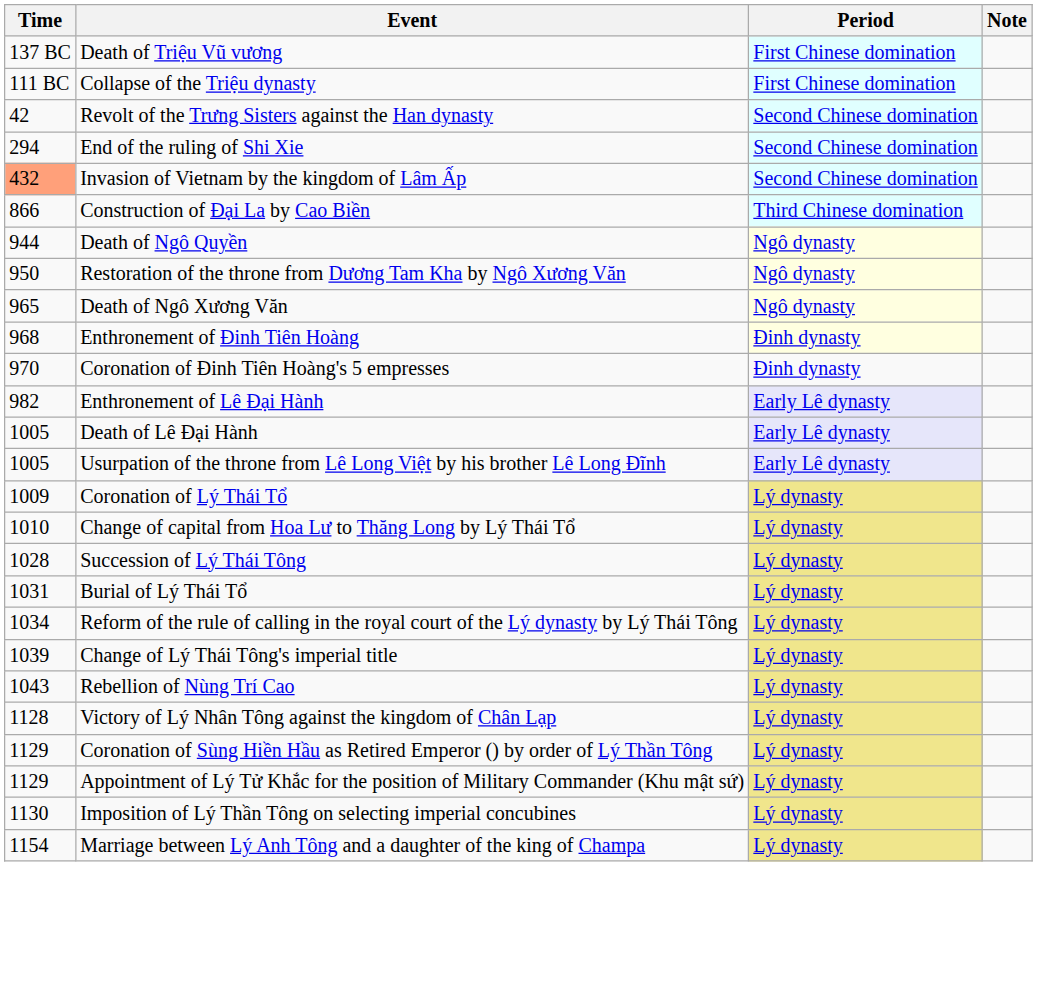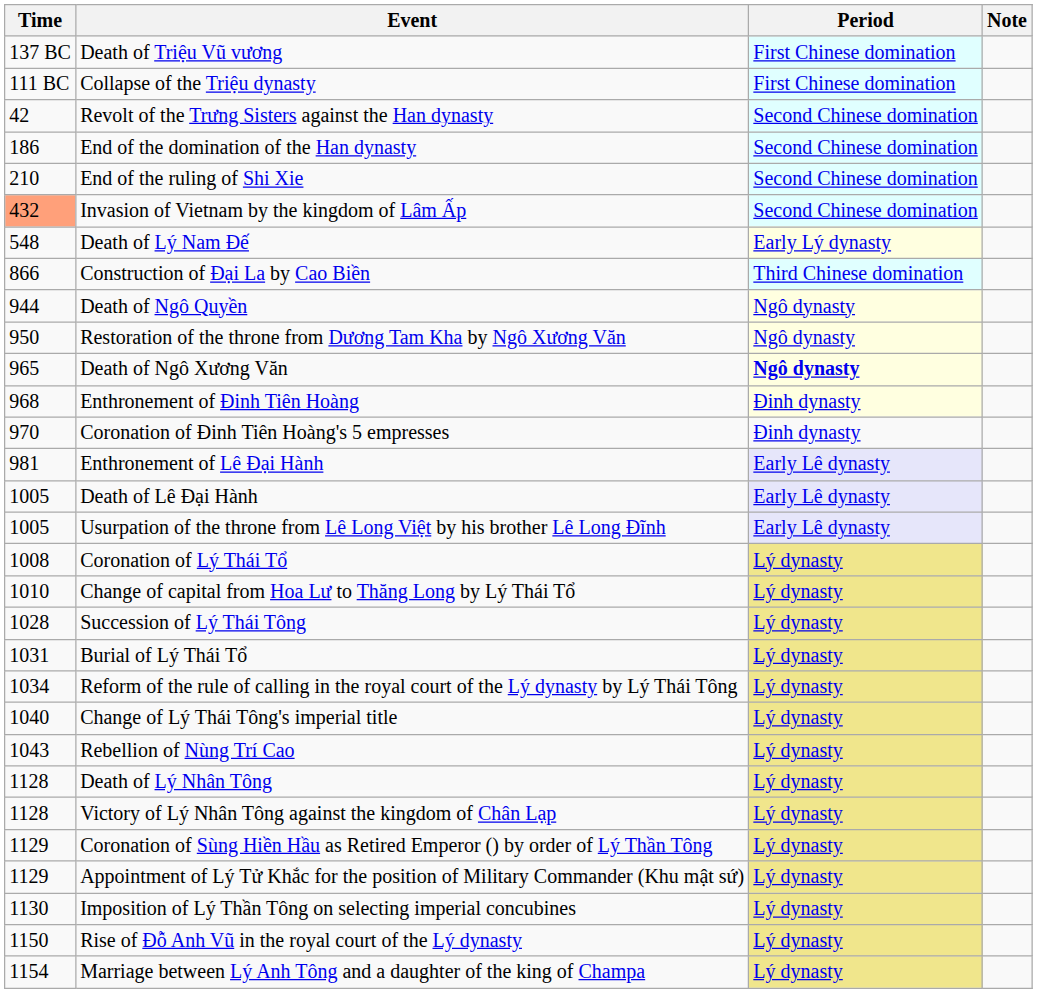 <table class=wikitable>
 <tr>
 <th>Time</th>
 <th>Event</th>
 <th>Period</th>
 <th>Note</th>
 </tr>
 <tr>
 <td>137 BC</td>
 <td>Death of <a href='#'>Triệu Vũ vương</a></td>
 <td style="background:#E0FFFF"><a href='#'>First Chinese domination</a></td>
 <td></td>
 </tr>
 <tr>
 <td>111 BC</td>
 <td>Collapse of the <a href='#'>Triệu dynasty</a></td>
 <td style="background:#E0FFFF"><a href='#'>First Chinese domination</a></td>
 <td></td>
 </tr>
 <tr>
 <td>42</td>
 <td>Revolt of the <a href='#'>Trưng Sisters</a> against the <a href='#'>Han dynasty</a></td>
 <td style="background:#E0FFFF"><a href='#'>Second Chinese domination</a></td>
 <td></td>
 </tr>
 <tr>
-<td>294</td>
+<td>186</td>
+<td>End of the domination of the <a href='#'>Han dynasty</a></td>
+<td style="background:#E0FFFF"><a href='#'>Second Chinese domination</a></td>
+<td></td>
+</tr>
+<tr>
+<td>210</td>
 <td>End of the ruling of <a href='#'>Shi Xie</a></td>
 <td style="background:#E0FFFF"><a href='#'>Second Chinese domination</a></td>
 <td></td>
 </tr>
 <tr>
 <td style="background: lightsalmon;">432</td>
 <td>Invasion of Vietnam by the kingdom of <a href='#'>Lâm Ấp</a></td>
 <td style="background:#E0FFFF"><a href='#'>Second Chinese domination</a></td>
+<td></td>
+</tr>
+<tr>
+<td>548</td>
+<td>Death of <a href='#'>Lý Nam Đế</a></td>
+<td style="background:#FFFFE0"><a href='#'>Early Lý dynasty</a></td>
 <td></td>
 </tr>
 <tr>
 <td>866</td>
 <td>Construction of <a href='#'>Đại La</a> by <a href='#'>Cao Biền</a></td>
 <td style="background:#E0FFFF"><a href='#'>Third Chinese domination</a></td>
 <td></td>
 </tr>
 <tr>
 <td>944</td>
 <td>Death of <a href='#'>Ngô Quyền</a></td>
 <td style="background:#FFFFE0"><a href='#'>Ngô dynasty</a></td>
 <td></td>
 </tr>
 <tr>
 <td>950</td>
 <td>Restoration of the throne from <a href='#'>Dương Tam Kha</a> by <a href='#'>Ngô Xương Văn</a></td>
 <td style="background:#FFFFE0"><a href='#'>Ngô dynasty</a></td>
 <td></td>
 </tr>
 <tr>
 <td>965</td>
 <td>Death of Ngô Xương Văn</td>
-<td style="background:#FFFFE0"><a href='#'>Ngô dynasty</a></td>
+<td style="background:#FFFFE0"><strong><a href='#'>Ngô dynasty</a></strong></td>
 <td></td>
 </tr>
 <tr>
 <td>968</td>
 <td>Enthronement of <a href='#'>Đinh Tiên Hoàng</a></td>
 <td style="background:#FFFFE0"><a href='#'>Đinh dynasty</a></td>
 <td></td>
 </tr>
 <tr>
 <td>970</td>
 <td>Coronation of Đinh Tiên Hoàng's 5 empresses</td>
 <td><a href='#'>Đinh dynasty</a></td>
 <td></td>
 </tr>
 <tr>
-<td>982</td>
+<td>981</td>
 <td>Enthronement of <a href='#'>Lê Đại Hành</a></td>
 <td style="background:#E6E6FA"><a href='#'>Early Lê dynasty</a></td>
 <td></td>
 </tr>
 <tr>
 <td>1005</td>
 <td>Death of Lê Đại Hành</td>
 <td style="background:#E6E6FA"><a href='#'>Early Lê dynasty</a></td>
 <td></td>
 </tr>
 <tr>
 <td>1005</td>
 <td>Usurpation of the throne from <a href='#'>Lê Long Việt</a> by his brother <a href='#'>Lê Long Đĩnh</a></td>
 <td style="background:#E6E6FA"><a href='#'>Early Lê dynasty</a></td>
 <td></td>
 </tr>
 <tr>
-<td>1009</td>
+<td>1008</td>
 <td>Coronation of <a href='#'>Lý Thái Tổ</a></td>
 <td style="background:#F0E68C"><a href='#'>Lý dynasty</a></td>
 <td></td>
 </tr>
 <tr>
 <td>1010</td>
 <td>Change of capital from <a href='#'>Hoa Lư</a> to <a href='#'>Thăng Long</a> by Lý Thái Tổ</td>
 <td style="background:#F0E68C"><a href='#'>Lý dynasty</a></td>
 <td></td>
 </tr>
 <tr>
 <td>1028</td>
 <td>Succession of <a href='#'>Lý Thái Tông</a></td>
 <td style="background:#F0E68C"><a href='#'>Lý dynasty</a></td>
 <td></td>
 </tr>
 <tr>
 <td>1031</td>
 <td>Burial of Lý Thái Tổ</td>
 <td style="background:#F0E68C"><a href='#'>Lý dynasty</a></td>
 <td></td>
 </tr>
 <tr>
 <td>1034</td>
 <td>Reform of the rule of calling in the royal court of the <a href='#'>Lý dynasty</a> by Lý Thái Tông</td>
 <td style="background:#F0E68C"><a href='#'>Lý dynasty</a></td>
 <td></td>
 </tr>
 <tr>
-<td>1039</td>
+<td>1040</td>
 <td>Change of Lý Thái Tông's imperial title</td>
 <td style="background:#F0E68C"><a href='#'>Lý dynasty</a></td>
 <td></td>
 </tr>
 <tr>
 <td>1043</td>
 <td>Rebellion of <a href='#'>Nùng Trí Cao</a></td>
+<td style="background:#F0E68C"><a href='#'>Lý dynasty</a></td>
+<td></td>
+</tr>
+<tr>
+<td>1128</td>
+<td>Death of <a href='#'>Lý Nhân Tông</a></td>
 <td style="background:#F0E68C"><a href='#'>Lý dynasty</a></td>
 <td></td>
 </tr>
 <tr>
 <td>1128</td>
 <td>Victory of Lý Nhân Tông against the kingdom of <a href='#'>Chân Lạp</a></td>
 <td style="background:#F0E68C"><a href='#'>Lý dynasty</a></td>
 <td></td>
 </tr>
 <tr>
 <td>1129</td>
 <td>Coronation of <a href='#'>Sùng Hiền Hầu</a> as Retired Emperor () by order of <a href='#'>Lý Thần Tông</a></td>
 <td style="background:#F0E68C"><a href='#'>Lý dynasty</a></td>
 <td></td>
 </tr>
 <tr>
 <td>1129</td>
 <td>Appointment of Lý Tử Khắc for the position of Military Commander (Khu mật sứ)</td>
 <td style="background:#F0E68C"><a href='#'>Lý dynasty</a></td>
 <td></td>
 </tr>
 <tr>
 <td>1130</td>
 <td>Imposition of Lý Thần Tông on selecting imperial concubines</td>
 <td style="background:#F0E68C"><a href='#'>Lý dynasty</a></td>
 <td></td>
 </tr>
 <tr>
+<td>1150</td>
+<td>Rise of <a href='#'>Đỗ Anh Vũ</a> in the royal court of the <a href='#'>Lý dynasty</a></td>
+<td style="background:#F0E68C"><a href='#'>Lý dynasty</a></td>
+<td></td>
+</tr>
+<tr>
 <td>1154</td>
 <td>Marriage between <a href='#'>Lý Anh Tông</a> and a daughter of the king of <a href='#'>Champa</a></td>
 <td style="background:#F0E68C"><a href='#'>Lý dynasty</a></td>
 <td></td>
 </tr>
 </table>
